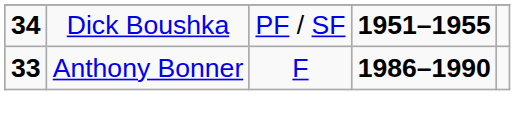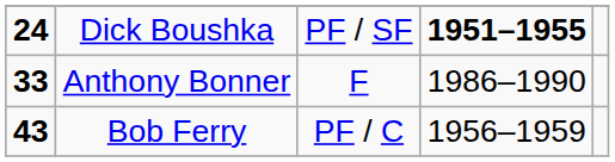 <table class = wikitable style=text-align:center>
 <tr>
 </tr>
 <tr>
-<td><strong>34</strong></td>
+<td><strong>24</strong></td>
 <td><a href='#'>Dick Boushka</a></td>
 <td><a href='#'>PF</a> / <a href='#'>SF</a></td>
 <td><strong>1951–1955</strong></td>
 <td></td>
 </tr>
 <tr>
 <td><strong>33</strong></td>
 <td><a href='#'>Anthony Bonner</a></td>
 <td><a href='#'>F</a></td>
-<td><strong>1986–1990</strong></td>
+<td>1986–1990</td>
+<td></td>
+</tr>
+<tr>
+<td><strong>43</strong></td>
+<td><a href='#'>Bob Ferry</a></td>
+<td><a href='#'>PF</a> / <a href='#'>C</a></td>
+<td>1956–1959</td>
 <td></td>
 </tr>
 </table>
